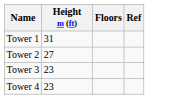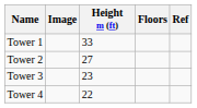 <table class="wikitable sortable static-row-numbers">
 <tr>
 <th>Name</th>
+<th>Image</th>
 <th width="75px">Height<br><small><a href='#'>m</a> (<a href='#'>ft</a>)</small></th>
 <th>Floors</th>
 <th>Ref</th>
 </tr>
 <tr>
 <td>Tower 1<br></td>
-<td>31</td>
+<td></td>
+<td>33</td>
 <td></td>
 <td></td>
 </tr>
 <tr>
 <td>Tower 2<br></td>
+<td></td>
 <td>27</td>
 <td></td>
 <td></td>
 </tr>
 <tr>
 <td>Tower 3<br></td>
+<td></td>
 <td>23</td>
 <td></td>
 <td></td>
 </tr>
 <tr>
 <td>Tower 4</td>
-<td>23</td>
+<td></td>
+<td>22</td>
 <td></td>
 <td></td>
 </tr>
 </table>
